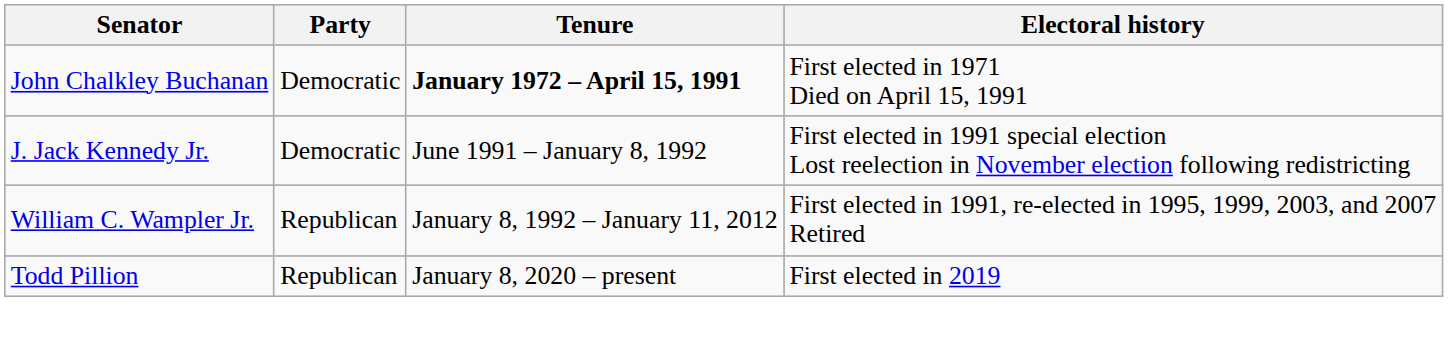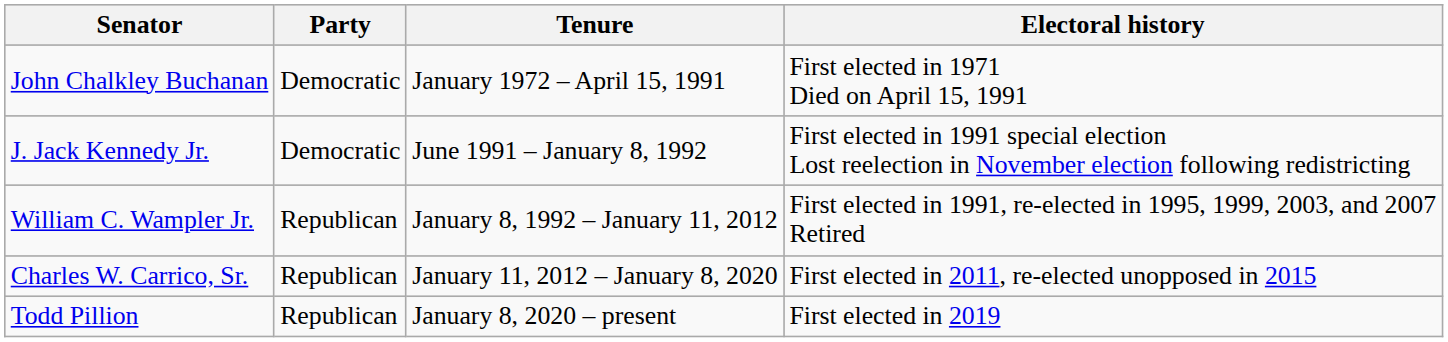 <table class="wikitable">
 <tr>
 <th>Senator</th>
 <th>Party</th>
 <th>Tenure</th>
 <th>Electoral history</th>
 </tr>
 <tr>
 <td><a href='#'>John Chalkley Buchanan</a></td>
 <td>Democratic</td>
-<td><strong>January 1972 – April 15, 1991</strong></td>
+<td>January 1972 – April 15, 1991</td>
 <td>First elected in 1971<br>Died on April 15, 1991</td>
 </tr>
 <tr>
 <td><a href='#'>J. Jack Kennedy Jr.</a></td>
 <td>Democratic</td>
 <td>June 1991 – January 8, 1992</td>
 <td>First elected in 1991 special election<br>Lost reelection in <a href='#'>November election</a> following redistricting</td>
 </tr>
 <tr>
 <td><a href='#'>William C. Wampler Jr.</a></td>
 <td>Republican</td>
 <td>January 8, 1992 – January 11, 2012</td>
 <td>First elected in 1991, re-elected in 1995, 1999, 2003, and 2007<br>Retired</td>
 </tr>
 <tr>
+<td><a href='#'>Charles W. Carrico, Sr.</a></td>
+<td>Republican</td>
+<td>January 11, 2012 – January 8, 2020</td>
+<td>First elected in <a href='#'>2011</a>, re-elected unopposed in <a href='#'>2015</a></td>
+</tr>
+<tr>
 <td><a href='#'>Todd Pillion</a></td>
 <td>Republican</td>
 <td>January 8, 2020 – present</td>
 <td>First elected in <a href='#'>2019</a></td>
 </tr>
 </table>
